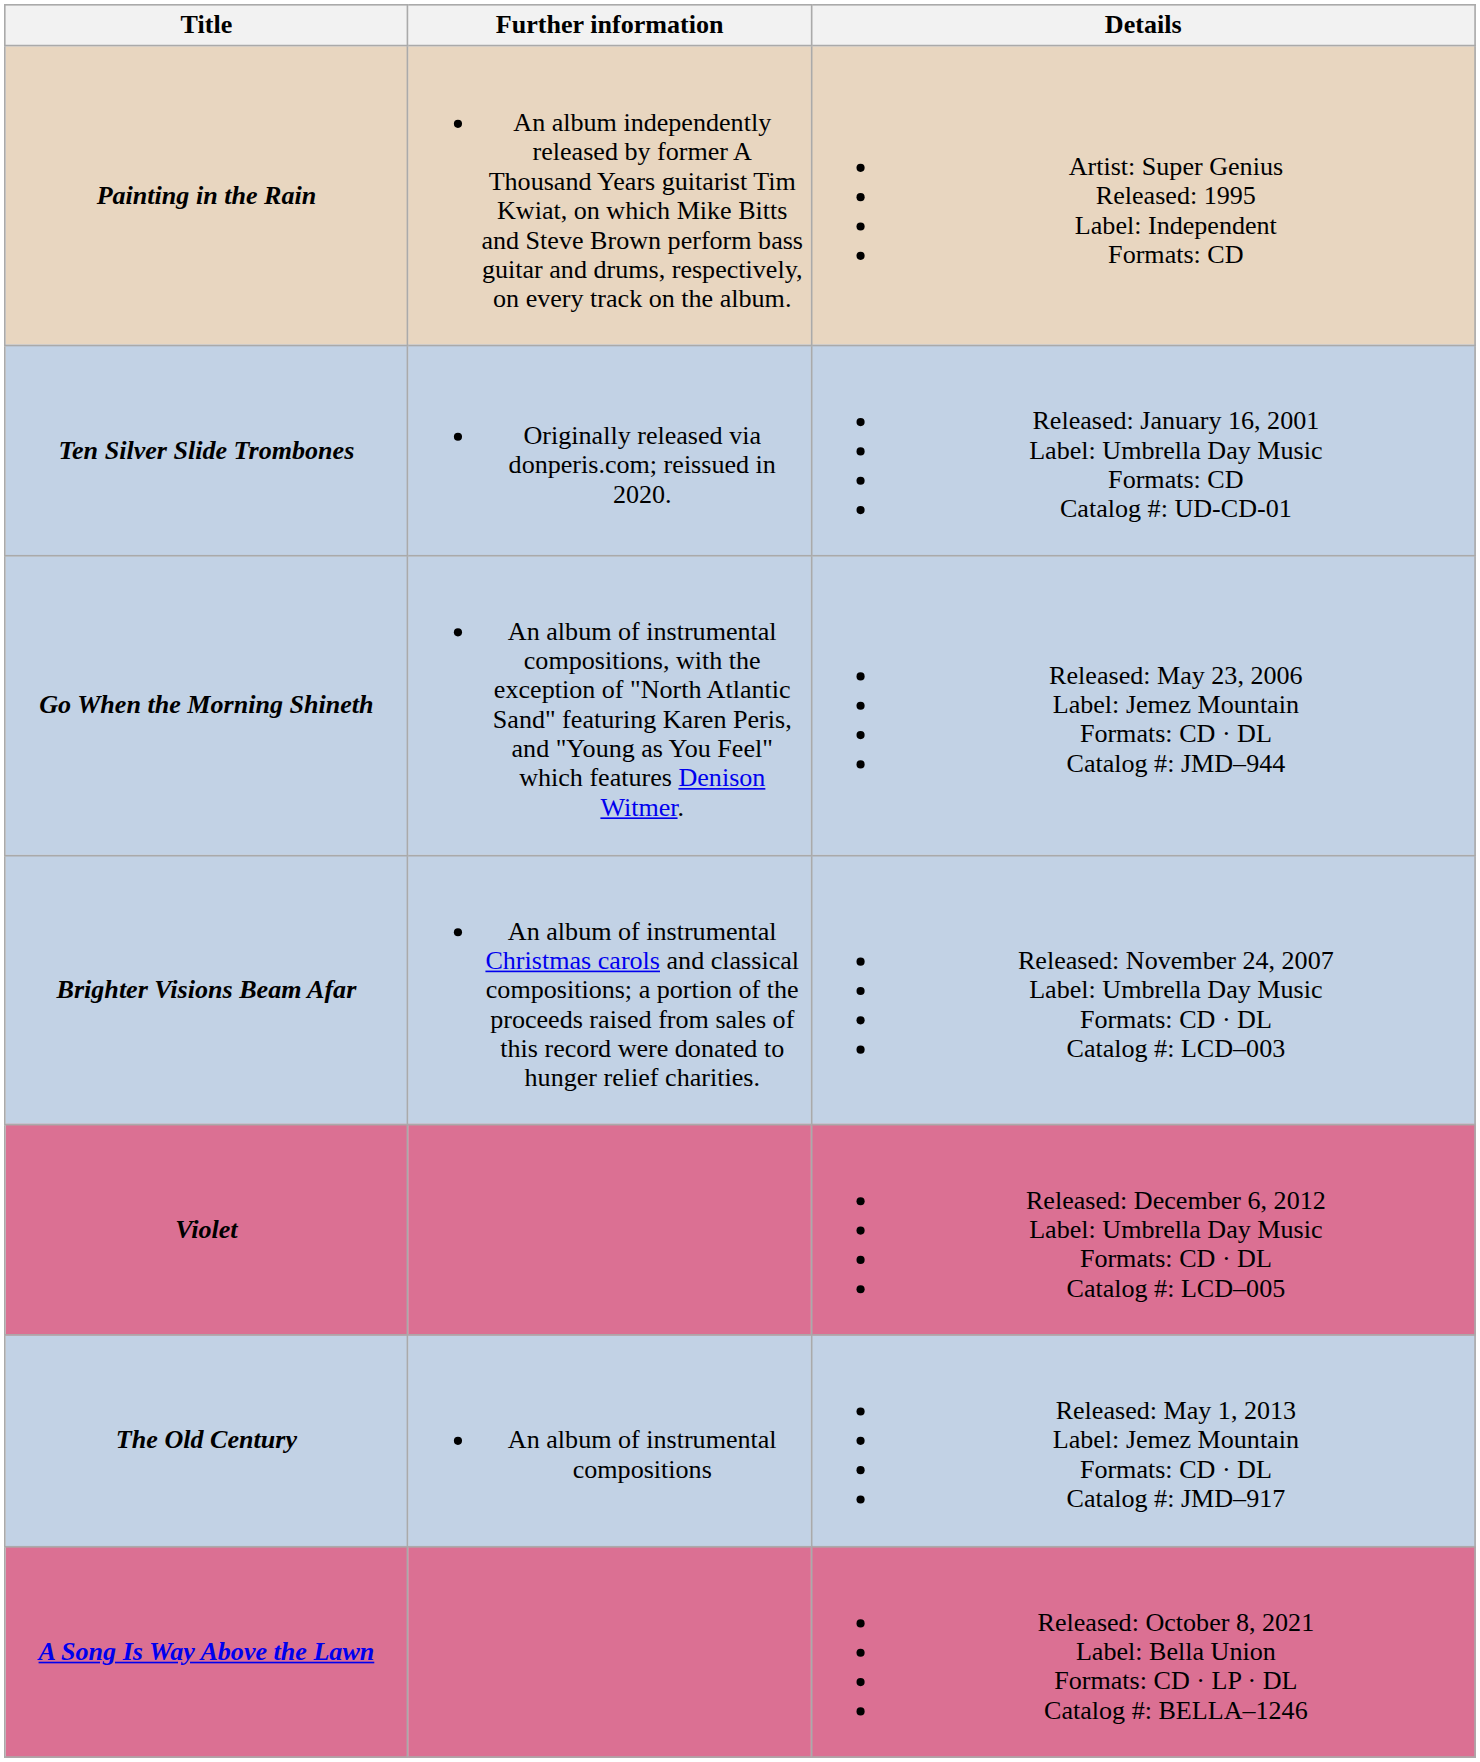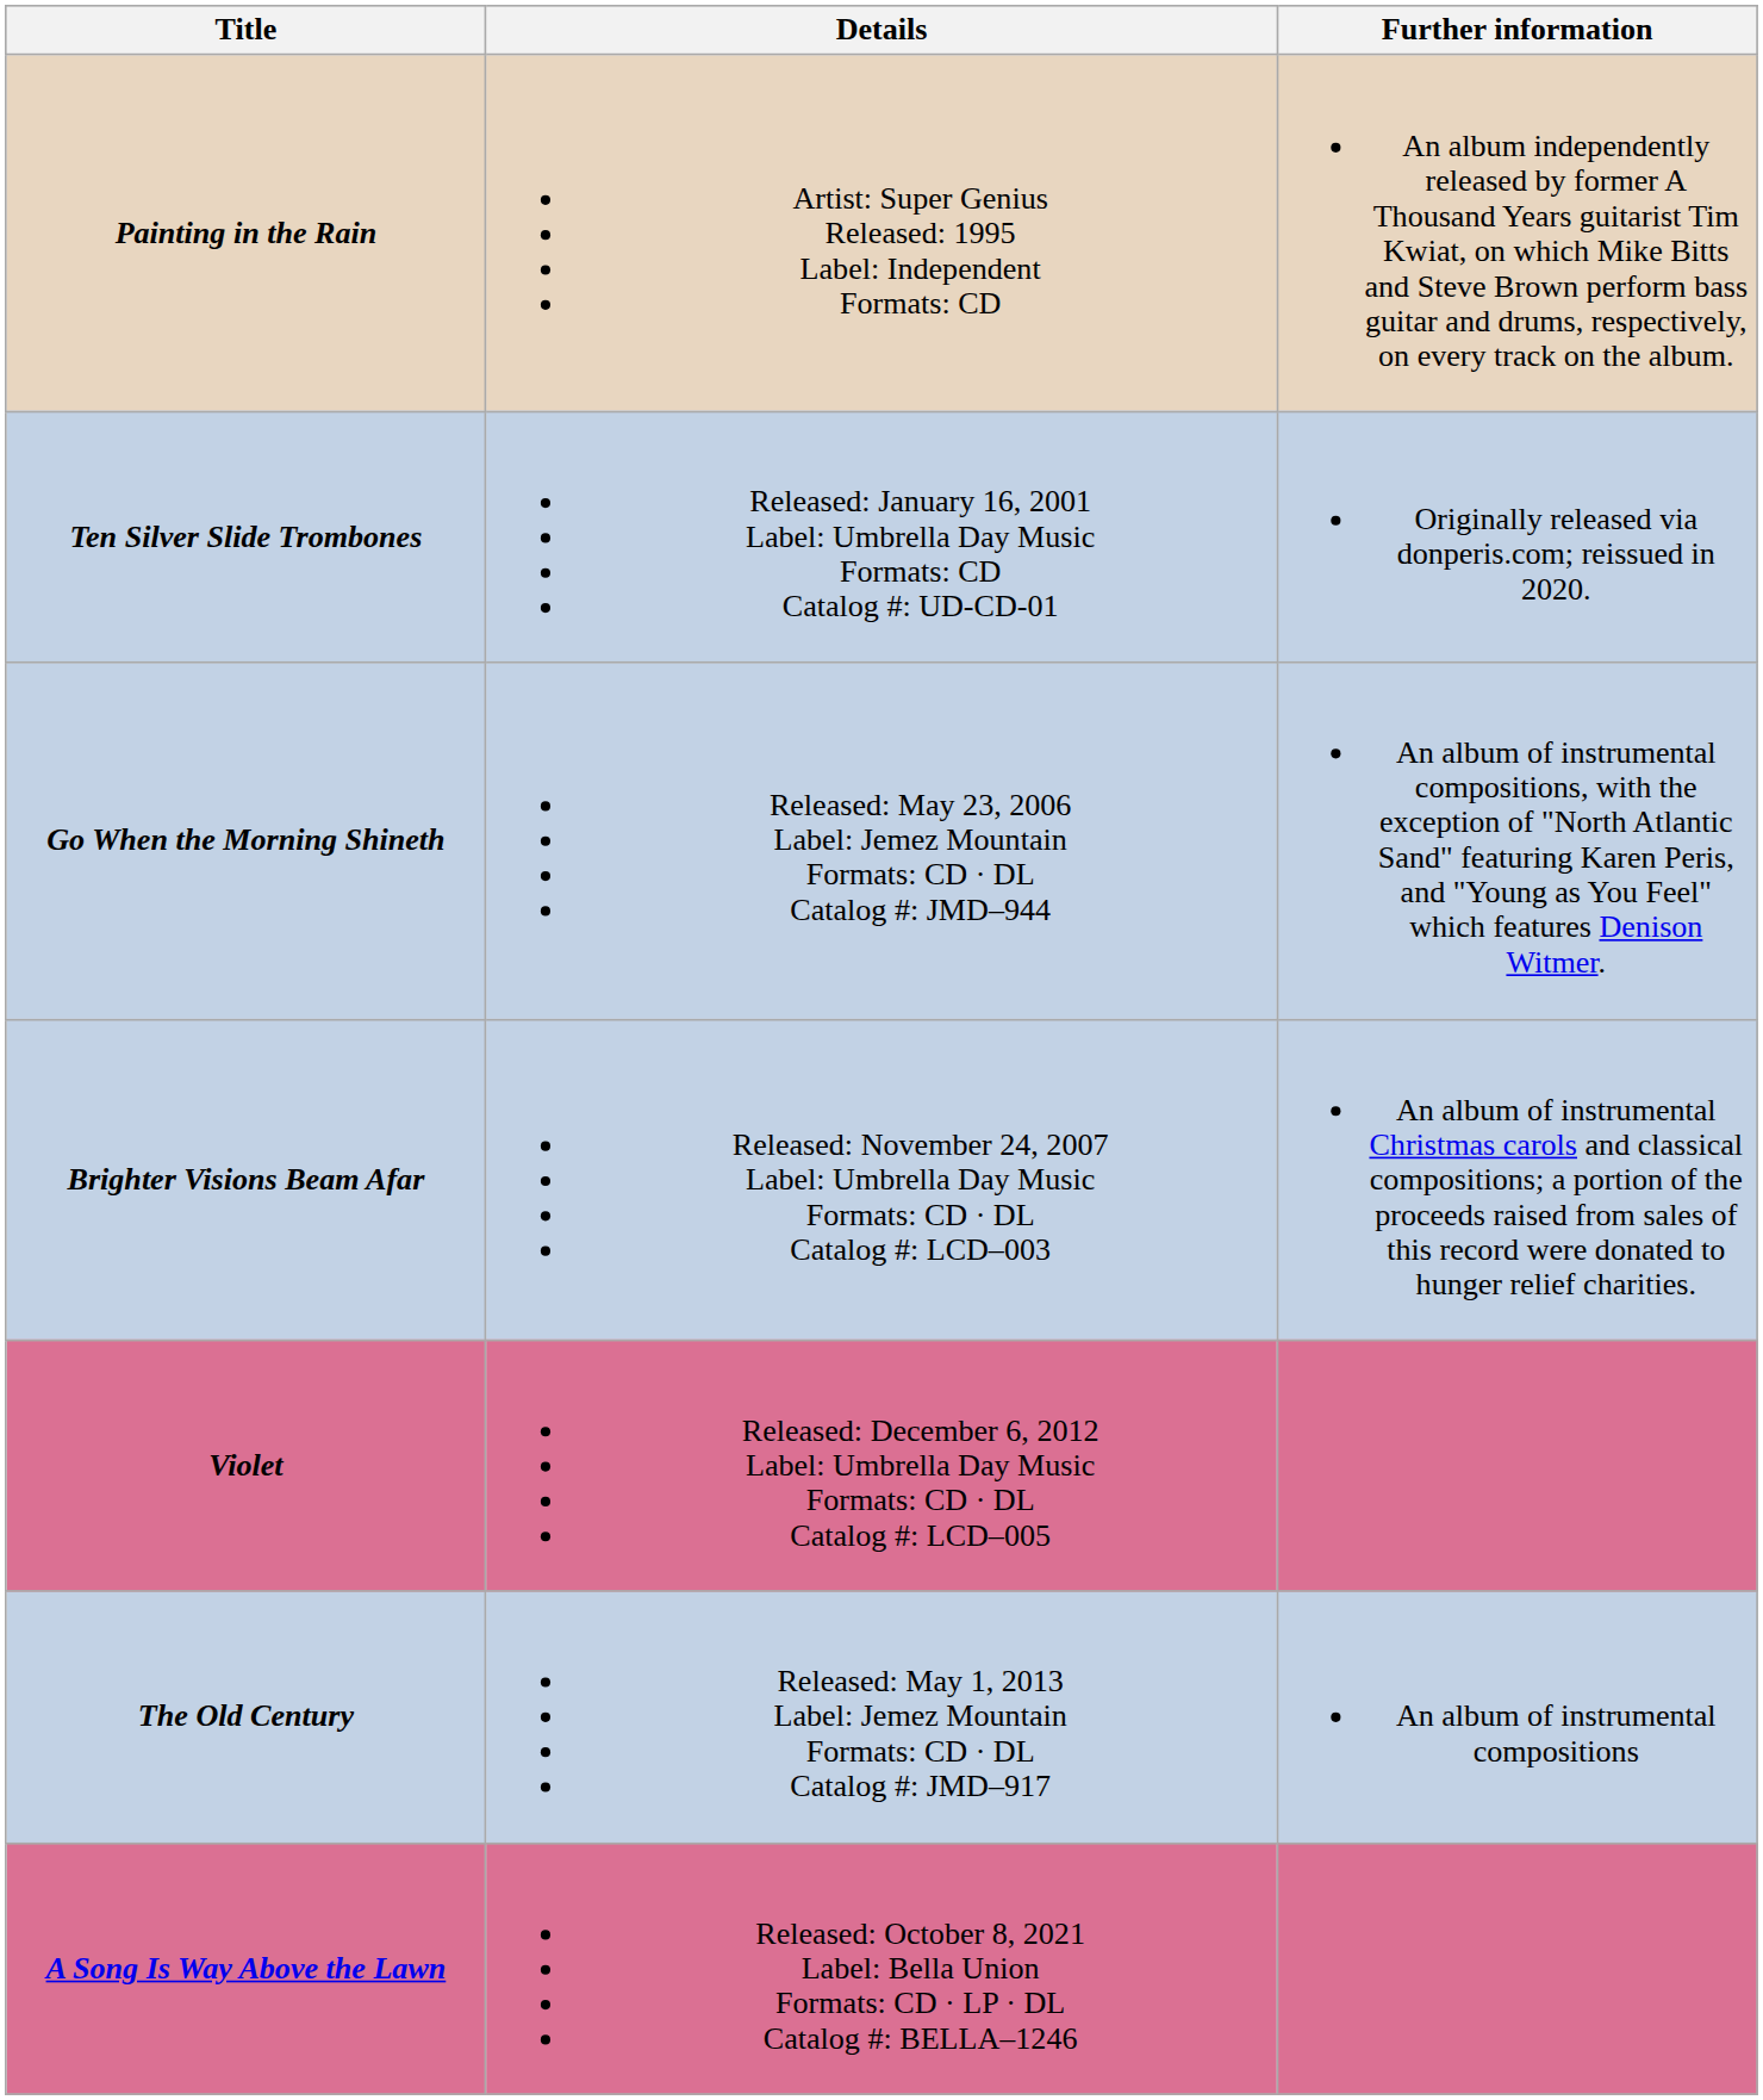 <table class="wikitable plainrowheaders" style="text-align:center;" border="1">
 <tr>
 <th scope="col" rowspan="1" style="width:15em;">Title</th>
+<th scope="col" rowspan="1" style="width:25em;">Details</th>
 <th scope="col" rowspan="1" style="width:15em;">Further information</th>
-<th scope="col" rowspan="1" style="width:25em;">Details</th>
 </tr>
 <tr>
 <th scope="row" style="background:#e8d6c0"><em>Painting in the Rain</em></th>
+<td style="background:#e8d6c0"><br><ul><li>Artist: Super Genius</li><li>Released: 1995</li><li>Label: Independent</li><li>Formats: CD</li></ul></td>
 <td style="background:#e8d6c0"><br><ul><li>An album independently released by former A Thousand Years guitarist Tim Kwiat, on which Mike Bitts and Steve Brown perform bass guitar and drums, respectively, on every track on the album.</li></ul></td>
-<td style="background:#e8d6c0"><br><ul><li>Artist: Super Genius</li><li>Released: 1995</li><li>Label: Independent</li><li>Formats: CD</li></ul></td>
 </tr>
 <tr>
 <th scope="row" style="background:#c2d2e5"><em>Ten Silver Slide Trombones</em></th>
+<td style="background:#c2d2e5"><br><ul><li>Released: January 16, 2001</li><li>Label: Umbrella Day Music</li><li>Formats: CD</li><li>Catalog #: UD-CD-01</li></ul></td>
 <td style="background:#c2d2e5"><br><ul><li>Originally released via donperis.com; reissued in 2020.</li></ul></td>
-<td style="background:#c2d2e5"><br><ul><li>Released: January 16, 2001</li><li>Label: Umbrella Day Music</li><li>Formats: CD</li><li>Catalog #: UD-CD-01</li></ul></td>
 </tr>
 <tr>
 <th scope="row" style="background:#c2d2e5"><em>Go When the Morning Shineth</em></th>
+<td style="background:#c2d2e5"><br><ul><li>Released: May 23, 2006</li><li>Label: Jemez Mountain</li><li>Formats: CD · DL</li><li>Catalog #: JMD–944</li></ul></td>
 <td style="background:#c2d2e5"><br><ul><li>An album of instrumental compositions, with the exception of "North Atlantic Sand" featuring Karen Peris, and "Young as You Feel" which features <a href='#'>Denison Witmer</a>.</li></ul></td>
-<td style="background:#c2d2e5"><br><ul><li>Released: May 23, 2006</li><li>Label: Jemez Mountain</li><li>Formats: CD · DL</li><li>Catalog #: JMD–944</li></ul></td>
 </tr>
 <tr>
 <th scope="row" style="background:#c2d2e5"><em>Brighter Visions Beam Afar</em></th>
+<td style="background:#c2d2e5"><br><ul><li>Released: November 24, 2007</li><li>Label: Umbrella Day Music</li><li>Formats: CD · DL</li><li>Catalog #: LCD–003</li></ul></td>
 <td style="background:#c2d2e5"><br><ul><li>An album of instrumental <a href='#'>Christmas carols</a> and classical compositions; a portion of the proceeds raised from sales of this record were donated to hunger relief charities.</li></ul></td>
-<td style="background:#c2d2e5"><br><ul><li>Released: November 24, 2007</li><li>Label: Umbrella Day Music</li><li>Formats: CD · DL</li><li>Catalog #: LCD–003</li></ul></td>
 </tr>
 <tr>
 <th scope="row" style="background:#db7093"><em>Violet</em></th>
+<td style="background:#db7093"><br><ul><li>Released: December 6, 2012</li><li>Label: Umbrella Day Music</li><li>Formats: CD · DL</li><li>Catalog #: LCD–005</li></ul></td>
 <td style="background:#db7093"></td>
-<td style="background:#db7093"><br><ul><li>Released: December 6, 2012</li><li>Label: Umbrella Day Music</li><li>Formats: CD · DL</li><li>Catalog #: LCD–005</li></ul></td>
 </tr>
 <tr>
 <th scope="row" style="background:#c2d2e5"><em>The Old Century</em></th>
+<td style="background:#c2d2e5"><br><ul><li>Released: May 1, 2013</li><li>Label: Jemez Mountain</li><li>Formats: CD · DL</li><li>Catalog #: JMD–917</li></ul></td>
 <td style="background:#c2d2e5"><br><ul><li>An album of instrumental compositions</li></ul></td>
-<td style="background:#c2d2e5"><br><ul><li>Released: May 1, 2013</li><li>Label: Jemez Mountain</li><li>Formats: CD · DL</li><li>Catalog #: JMD–917</li></ul></td>
 </tr>
 <tr>
 <th scope="row" style="background:#db7093"><em><a href='#'>A Song Is Way Above the Lawn</a></em></th>
+<td style="background:#db7093"><br><ul><li>Released: October 8, 2021</li><li>Label: Bella Union</li><li>Formats: CD · LP · DL</li><li>Catalog #: BELLA–1246</li></ul></td>
 <td style="background:#db7093"></td>
-<td style="background:#db7093"><br><ul><li>Released: October 8, 2021</li><li>Label: Bella Union</li><li>Formats: CD · LP · DL</li><li>Catalog #: BELLA–1246</li></ul></td>
 </tr>
 </table>
